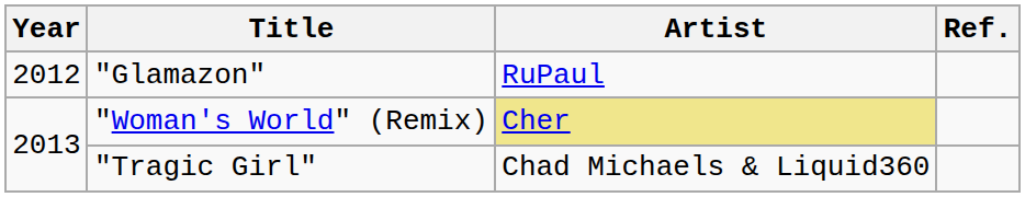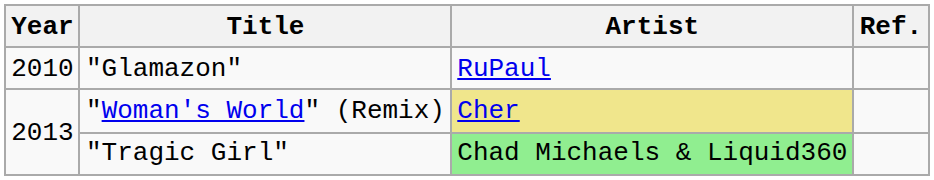 <table class="wikitable">
 <tr>
 <th>Year</th>
 <th>Title</th>
 <th>Artist</th>
 <th>Ref.</th>
 </tr>
 <tr>
-<td>2012</td>
+<td>2010</td>
 <td>"Glamazon"</td>
 <td><a href='#'>RuPaul</a></td>
 <td style="text-align: center;"></td>
 </tr>
 <tr>
 <td rowspan="2">2013</td>
 <td>"<a href='#'>Woman's World</a>" (Remix)</td>
 <td style="background: khaki;"><a href='#'>Cher</a></td>
 <td style="text-align: center;"></td>
 </tr>
 <tr>
 <td>"Tragic Girl"</td>
-<td>Chad Michaels & Liquid360</td>
+<td style="background: lightgreen;">Chad Michaels & Liquid360</td>
 <td></td>
 </tr>
 </table>
